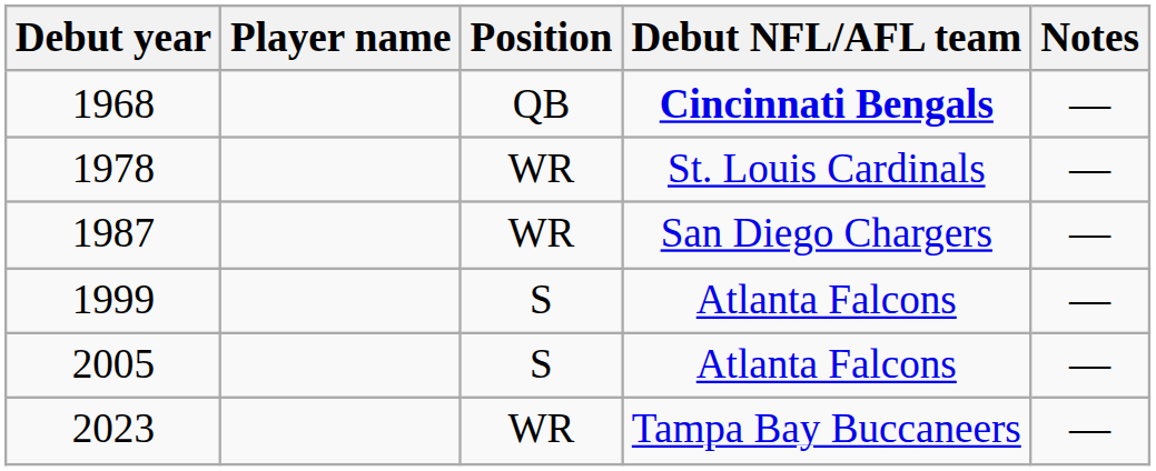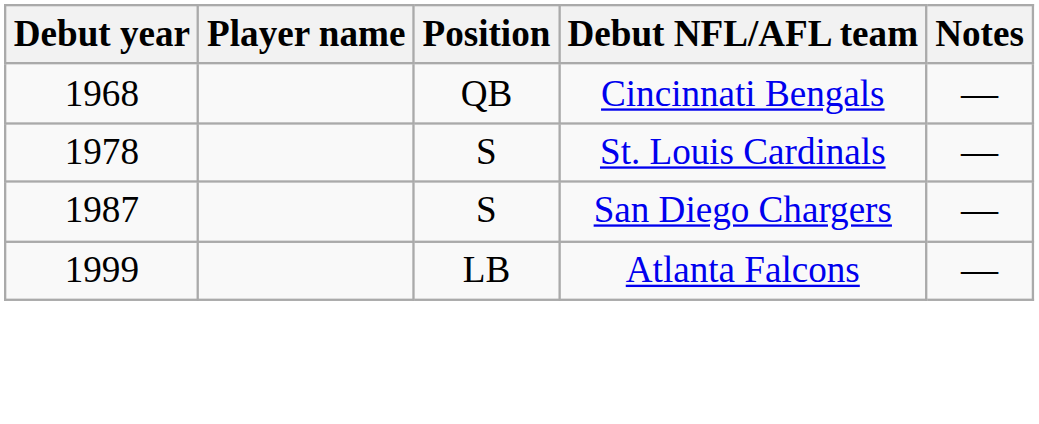 <table class="wikitable sortable" style="text-align: center;">
 <tr>
 <th>Debut year</th>
 <th>Player name</th>
 <th>Position</th>
 <th>Debut NFL/AFL team</th>
 <th>Notes</th>
 </tr>
 <tr>
 <td align="center">1968</td>
 <td align="center"></td>
 <td align="center">QB</td>
-<td align="center"><strong><a href='#'>Cincinnati Bengals</a></strong></td>
+<td align="center"><a href='#'>Cincinnati Bengals</a></td>
 <td align="center">—</td>
 </tr>
 <tr>
 <td align="center">1978</td>
 <td align="center"></td>
-<td align="center">WR</td>
+<td align="center">S</td>
 <td align="center"><a href='#'>St. Louis Cardinals</a></td>
 <td align="center">—</td>
 </tr>
 <tr>
 <td align="center">1987</td>
 <td align="center"></td>
-<td align="center">WR</td>
+<td align="center">S</td>
 <td align="center"><a href='#'>San Diego Chargers</a></td>
 <td align="center">—</td>
 </tr>
 <tr>
 <td align="center">1999</td>
 <td align="center"></td>
-<td align="center">S</td>
+<td align="center">LB</td>
 <td align="center"><a href='#'>Atlanta Falcons</a></td>
 <td align="center">—</td>
 </tr>
-<tr>
-<td align="center">2005</td>
-<td align="center"></td>
-<td align="center">S</td>
-<td align="center"><a href='#'>Atlanta Falcons</a></td>
-<td align="center">—</td>
-</tr>
-<tr>
-<td align="center">2023</td>
-<td align="center"></td>
-<td align="center">WR</td>
-<td align="center"><a href='#'>Tampa Bay Buccaneers</a></td>
-<td align="center">—</td>
-</tr>
 </table>
